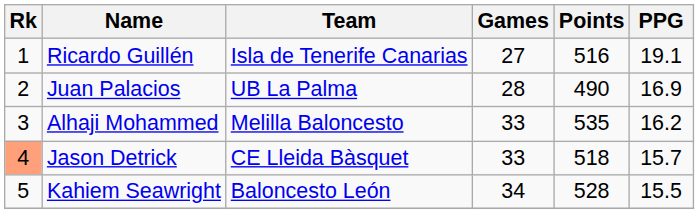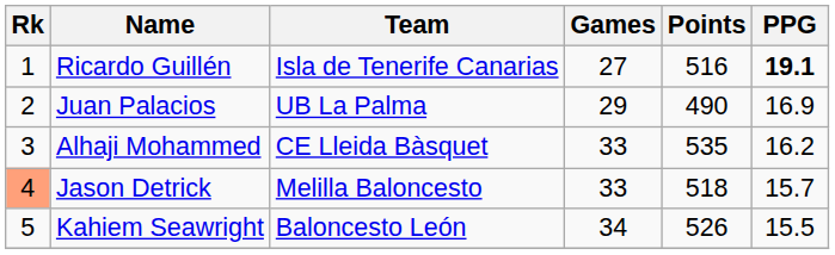 <table class="wikitable" style="text-align: center;">
 <tr>
 <th>Rk</th>
 <th>Name</th>
 <th>Team</th>
 <th>Games</th>
 <th>Points</th>
 <th width=40>PPG</th>
 </tr>
 <tr>
 <td>1</td>
 <td align="left"> <a href='#'>Ricardo Guillén</a></td>
 <td align="left"><a href='#'>Isla de Tenerife Canarias</a></td>
 <td>27</td>
 <td>516</td>
-<td>19.1</td>
+<td><strong>19.1</strong></td>
 </tr>
 <tr>
 <td>2</td>
 <td align="left"> <a href='#'>Juan Palacios</a></td>
 <td align="left"><a href='#'>UB La Palma</a></td>
-<td>28</td>
+<td>29</td>
 <td>490</td>
 <td>16.9</td>
 </tr>
 <tr>
 <td>3</td>
 <td align="left"> <a href='#'>Alhaji Mohammed</a></td>
-<td align="left"><a href='#'>Melilla Baloncesto</a></td>
+<td align="left"><a href='#'>CE Lleida Bàsquet</a></td>
 <td>33</td>
 <td>535</td>
 <td>16.2</td>
 </tr>
 <tr>
 <td style="background: lightsalmon;">4</td>
 <td align="left"> <a href='#'>Jason Detrick</a></td>
-<td align="left"><a href='#'>CE Lleida Bàsquet</a></td>
+<td align="left"><a href='#'>Melilla Baloncesto</a></td>
 <td>33</td>
 <td>518</td>
 <td>15.7</td>
 </tr>
 <tr>
 <td>5</td>
 <td align="left"> <a href='#'>Kahiem Seawright</a></td>
 <td align="left"><a href='#'>Baloncesto León</a></td>
 <td>34</td>
-<td>528</td>
+<td>526</td>
 <td>15.5</td>
 </tr>
 <tr>
 </tr>
 </table>
